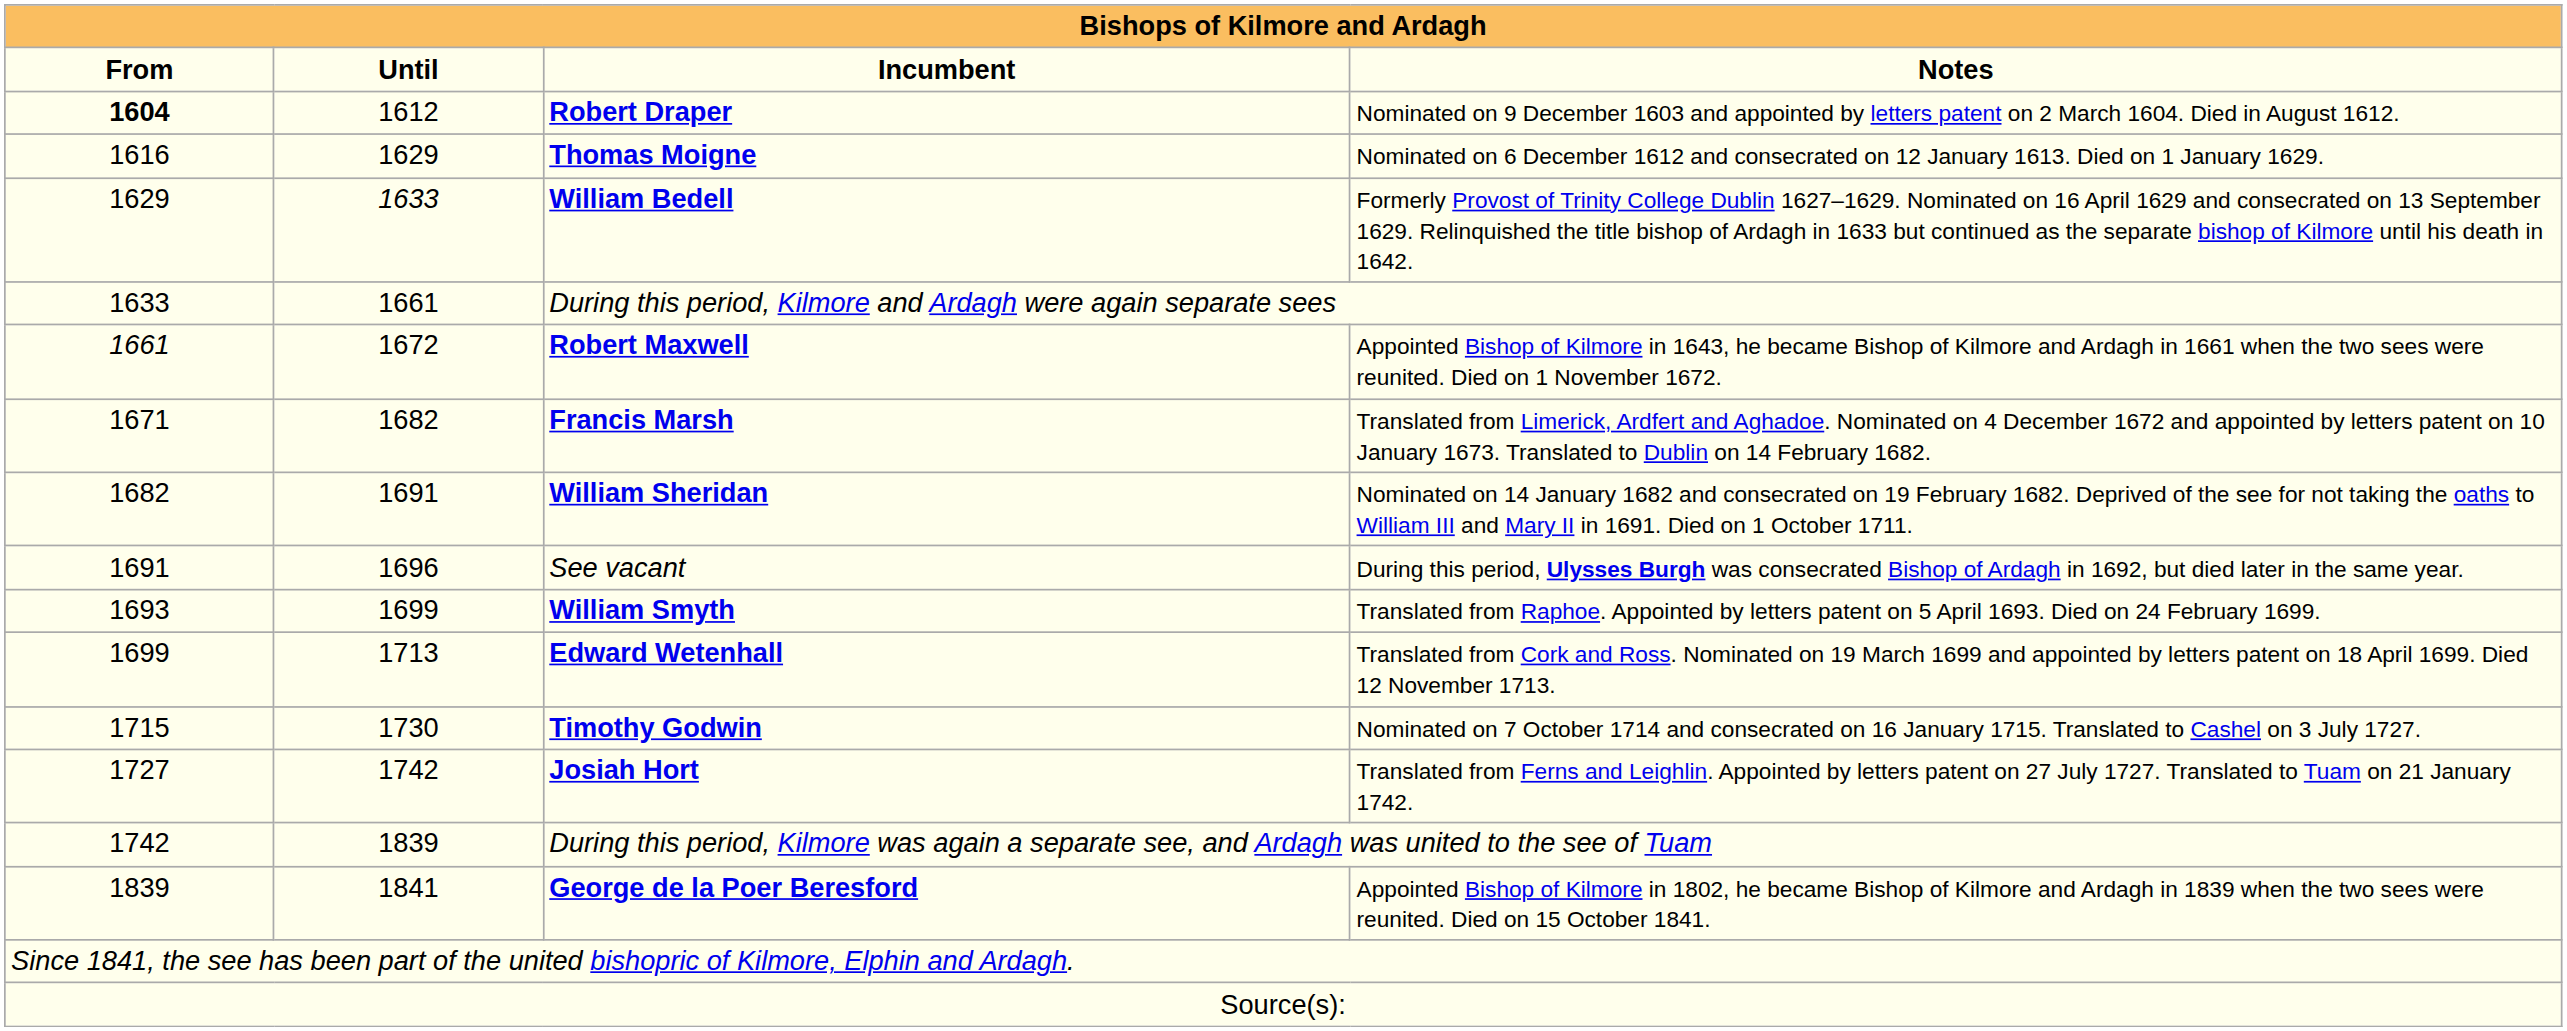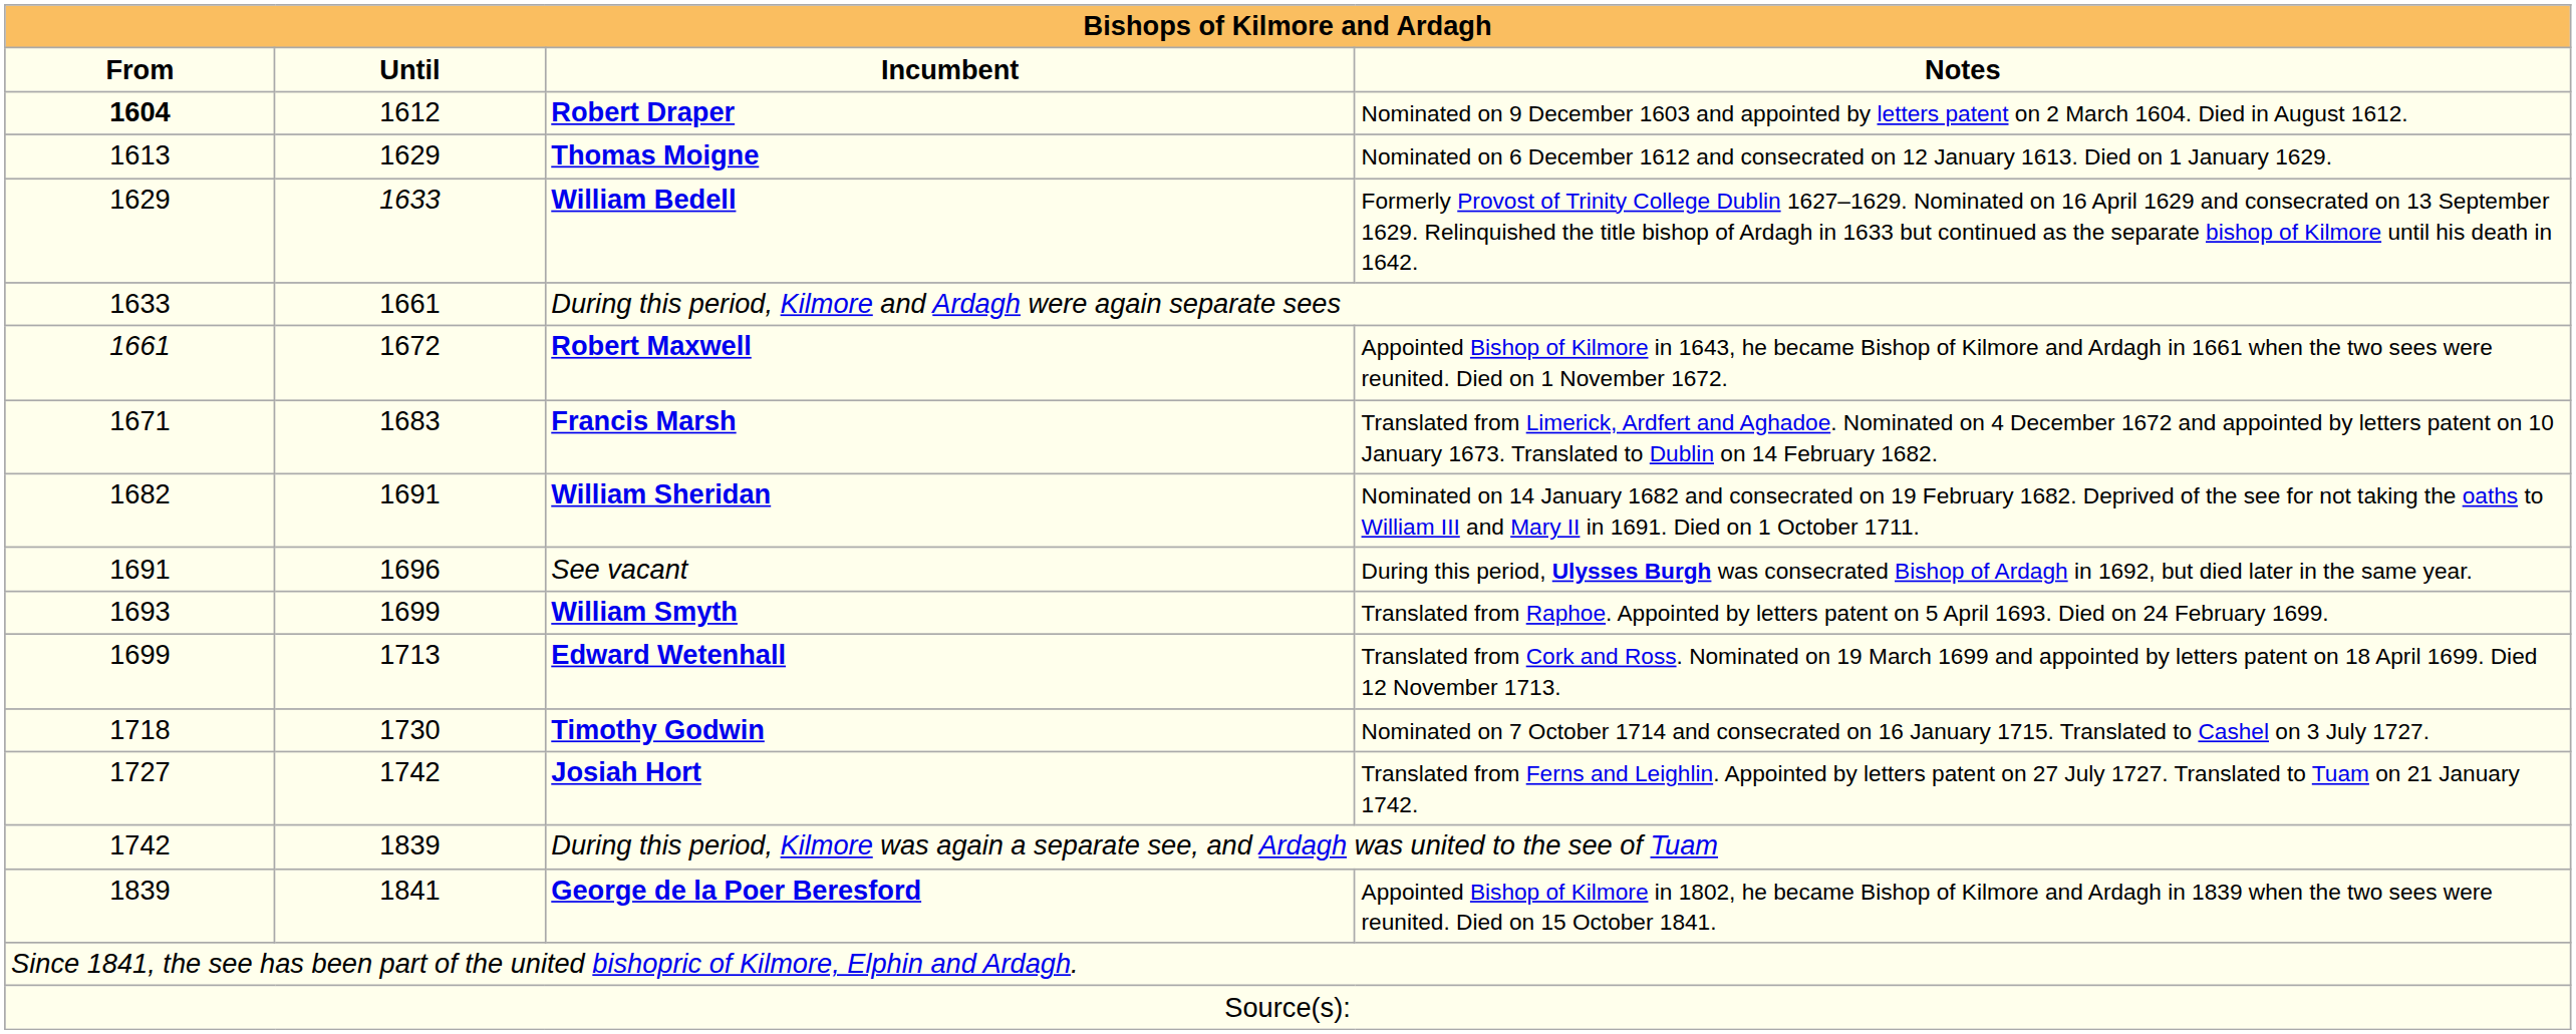 <table class="wikitable" style="width:95%;" border="1" cellpadding="2">
 <tr>
 <th style="background-color:#FABE60" colspan="5">Bishops of Kilmore and Ardagh</th>
 </tr>
 <tr align=center>
 <th style="background-color:#ffffec" width="10%">From</th>
 <th style="background-color:#ffffec" width="10%">Until</th>
 <th style="background-color:#ffffec" width="30%">Incumbent</th>
 <th style="background-color:#ffffec" width="45%">Notes</th>
 </tr>
 <tr valign=top bgcolor="#ffffec">
 <td align=center><strong>1604</strong></td>
 <td align=center>1612</td>
 <td><strong><a href='#'>Robert Draper</a></strong></td>
 <td><small>Nominated on 9 December 1603 and appointed by <a href='#'>letters patent</a> on 2 March 1604. Died in August 1612.</small></td>
 </tr>
 <tr valign=top bgcolor="#ffffec">
-<td align=center>1616</td>
+<td align=center>1613</td>
 <td align=center>1629</td>
 <td><strong><a href='#'>Thomas Moigne</a></strong></td>
 <td><small>Nominated on 6 December 1612 and consecrated on 12 January 1613. Died on 1 January 1629.</small></td>
 </tr>
 <tr valign=top bgcolor="#ffffec">
 <td align=center>1629</td>
 <td align=center><em>1633</em></td>
 <td><strong><a href='#'>William Bedell</a></strong></td>
 <td><small>Formerly <a href='#'>Provost of Trinity College Dublin</a> 1627–1629. Nominated on 16 April 1629 and consecrated on 13 September 1629. Relinquished the title bishop of Ardagh in 1633 but continued as the separate <a href='#'>bishop of Kilmore</a> until his death in 1642.</small></td>
 </tr>
 <tr valign=top bgcolor="#ffffec">
 <td align=center>1633</td>
 <td align=center>1661</td>
 <td colspan=2><em>During this period, <a href='#'>Kilmore</a> and <a href='#'>Ardagh</a> were again separate sees</em></td>
 </tr>
 <tr valign=top bgcolor="#ffffec">
 <td align=center><em>1661</em></td>
 <td align=center>1672</td>
 <td><strong><a href='#'>Robert Maxwell</a></strong></td>
 <td><small>Appointed <a href='#'>Bishop of Kilmore</a> in 1643, he became Bishop of Kilmore and Ardagh in 1661 when the two sees were reunited. Died on 1 November 1672.</small></td>
 </tr>
 <tr valign=top bgcolor="#ffffec">
 <td align=center>1671</td>
-<td align=center>1682</td>
+<td align=center>1683</td>
 <td><strong><a href='#'>Francis Marsh</a></strong></td>
 <td><small>Translated from <a href='#'>Limerick, Ardfert and Aghadoe</a>. Nominated on 4 December 1672 and appointed by letters patent on 10 January 1673. Translated to <a href='#'>Dublin</a> on 14 February 1682.</small></td>
 </tr>
 <tr valign=top bgcolor="#ffffec">
 <td align=center>1682</td>
 <td align=center>1691</td>
 <td><strong><a href='#'>William Sheridan</a></strong></td>
 <td><small>Nominated on 14 January 1682 and consecrated on 19 February 1682. Deprived of the see for not taking the <a href='#'>oaths</a> to <a href='#'>William III</a> and <a href='#'>Mary II</a> in 1691. Died on 1 October 1711.</small></td>
 </tr>
 <tr valign=top bgcolor="#ffffec">
 <td align=center>1691</td>
 <td align=center>1696</td>
 <td><em>See vacant</em></td>
 <td><small>During this period, <strong><a href='#'>Ulysses Burgh</a></strong> was consecrated <a href='#'>Bishop of Ardagh</a> in 1692, but died later in the same year.</small></td>
 </tr>
 <tr valign=top bgcolor="#ffffec">
 <td align=center>1693</td>
 <td align=center>1699</td>
 <td><strong><a href='#'>William Smyth</a></strong></td>
 <td><small>Translated from <a href='#'>Raphoe</a>. Appointed by letters patent on 5 April 1693. Died on 24 February 1699.</small></td>
 </tr>
 <tr valign=top bgcolor="#ffffec">
 <td align=center>1699</td>
 <td align=center>1713</td>
 <td><strong><a href='#'>Edward Wetenhall</a></strong></td>
 <td><small>Translated from <a href='#'>Cork and Ross</a>. Nominated on 19 March 1699 and appointed by letters patent on 18 April 1699. Died 12 November 1713.</small></td>
 </tr>
 <tr valign=top bgcolor="#ffffec">
-<td align=center>1715</td>
+<td align=center>1718</td>
 <td align=center>1730</td>
 <td><strong><a href='#'>Timothy Godwin</a></strong></td>
 <td><small>Nominated on 7 October 1714 and consecrated on 16 January 1715. Translated to <a href='#'>Cashel</a> on 3 July 1727.</small></td>
 </tr>
 <tr valign=top bgcolor="#ffffec">
 <td align=center>1727</td>
 <td align=center>1742</td>
 <td><strong><a href='#'>Josiah Hort</a></strong></td>
 <td><small>Translated from <a href='#'>Ferns and Leighlin</a>. Appointed by letters patent on 27 July 1727. Translated to <a href='#'>Tuam</a> on 21 January 1742.</small></td>
 </tr>
 <tr valign=top bgcolor="#ffffec">
 <td align=center>1742</td>
 <td align=center>1839</td>
 <td colspan=2><em>During this period, <a href='#'>Kilmore</a> was again a separate see, and <a href='#'>Ardagh</a> was united to the see of <a href='#'>Tuam</a></em></td>
 </tr>
 <tr valign=top bgcolor="#ffffec">
 <td align=center>1839</td>
 <td align=center>1841</td>
 <td><strong><a href='#'>George de la Poer Beresford</a></strong></td>
 <td><small>Appointed <a href='#'>Bishop of Kilmore</a> in 1802, he became Bishop of Kilmore and Ardagh in 1839 when the two sees were reunited. Died on 15 October 1841.</small></td>
 </tr>
 <tr valign=top bgcolor="#ffffec">
 <td colspan=4><em>Since 1841, the see has been part of the united <a href='#'>bishopric of Kilmore, Elphin and Ardagh</a>.</em></td>
 </tr>
 <tr valign=top bgcolor="#ffffec">
 <td align=center colspan="4">Source(s):</td>
 </tr>
 </table>
